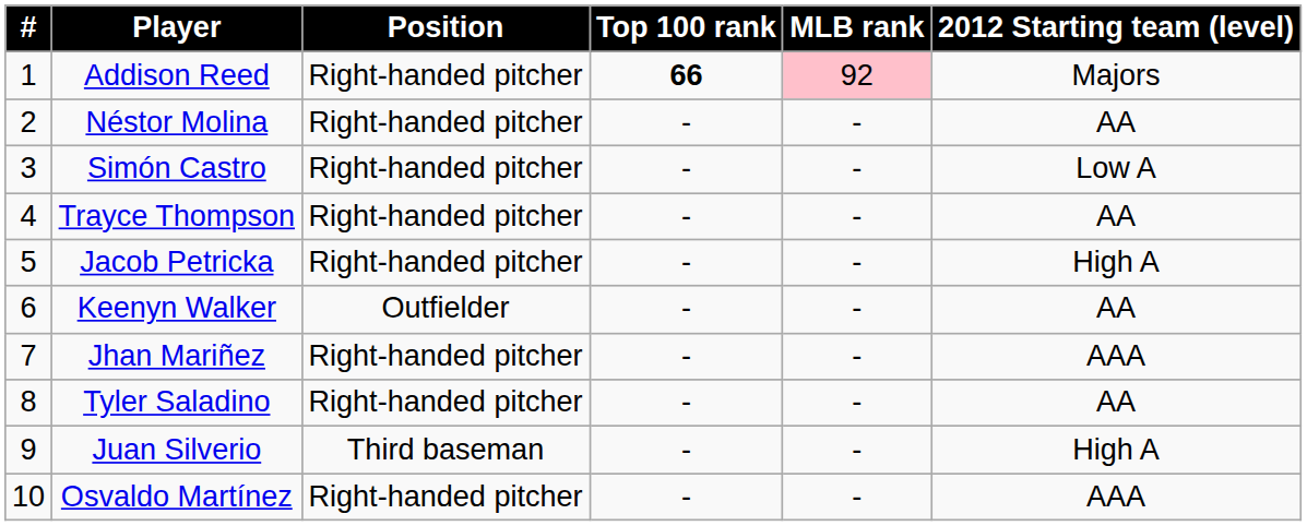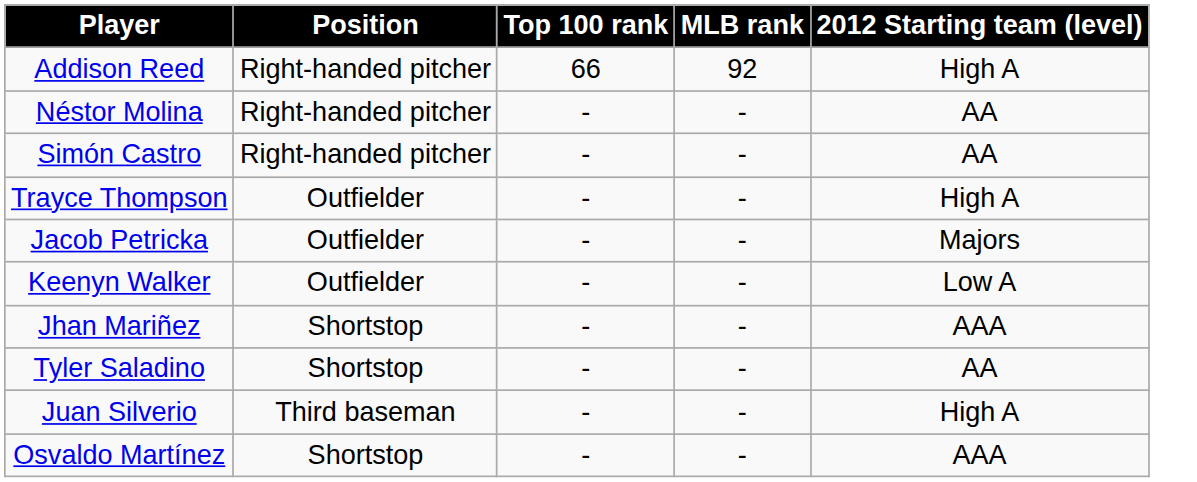 <table class="wikitable" style="text-align:center;">
 <tr>
-<th style="background:#000000; color:white;">#</th>
 <th style="background:#000000; color:white;">Player</th>
 <th style="background:#000000; color:white;">Position</th>
 <th style="background:#000000; color:white;">Top 100 rank</th>
 <th style="background:#000000; color:white;">MLB rank</th>
 <th style="background:#000000; color:white;">2012 Starting team (level)</th>
 </tr>
 <tr>
-<td>1</td>
 <td><a href='#'>Addison Reed</a></td>
 <td>Right-handed pitcher</td>
-<td><strong>66</strong></td>
-<td style="background: pink;">92</td>
-<td>Majors</td>
+<td>66</td>
+<td>92</td>
+<td>High A</td>
 </tr>
 <tr>
-<td>2</td>
 <td><a href='#'>Néstor Molina</a></td>
 <td>Right-handed pitcher</td>
 <td>-</td>
 <td>-</td>
 <td>AA</td>
 </tr>
 <tr>
-<td>3</td>
 <td><a href='#'>Simón Castro</a></td>
-<td>Right-handed pitcher</td>
-<td>-</td>
-<td>-</td>
-<td>Low A</td>
-</tr>
-<tr>
-<td>4</td>
-<td><a href='#'>Trayce Thompson</a></td>
 <td>Right-handed pitcher</td>
 <td>-</td>
 <td>-</td>
 <td>AA</td>
 </tr>
 <tr>
-<td>5</td>
-<td><a href='#'>Jacob Petricka</a></td>
-<td>Right-handed pitcher</td>
+<td><a href='#'>Trayce Thompson</a></td>
+<td>Outfielder</td>
 <td>-</td>
 <td>-</td>
 <td>High A</td>
 </tr>
 <tr>
-<td>6</td>
+<td><a href='#'>Jacob Petricka</a></td>
+<td>Outfielder</td>
+<td>-</td>
+<td>-</td>
+<td>Majors</td>
+</tr>
+<tr>
 <td><a href='#'>Keenyn Walker</a></td>
 <td>Outfielder</td>
+<td>-</td>
+<td>-</td>
+<td>Low A</td>
+</tr>
+<tr>
+<td><a href='#'>Jhan Mariñez</a></td>
+<td>Shortstop</td>
+<td>-</td>
+<td>-</td>
+<td>AAA</td>
+</tr>
+<tr>
+<td><a href='#'>Tyler Saladino</a></td>
+<td>Shortstop</td>
 <td>-</td>
 <td>-</td>
 <td>AA</td>
 </tr>
 <tr>
-<td>7</td>
-<td><a href='#'>Jhan Mariñez</a></td>
-<td>Right-handed pitcher</td>
-<td>-</td>
-<td>-</td>
-<td>AAA</td>
-</tr>
-<tr>
-<td>8</td>
-<td><a href='#'>Tyler Saladino</a></td>
-<td>Right-handed pitcher</td>
-<td>-</td>
-<td>-</td>
-<td>AA</td>
-</tr>
-<tr>
-<td>9</td>
 <td><a href='#'>Juan Silverio</a></td>
 <td>Third baseman</td>
 <td>-</td>
 <td>-</td>
 <td>High A</td>
 </tr>
 <tr>
-<td>10</td>
 <td><a href='#'>Osvaldo Martínez</a></td>
-<td>Right-handed pitcher</td>
+<td>Shortstop</td>
 <td>-</td>
 <td>-</td>
 <td>AAA</td>
 </tr>
 </table>
